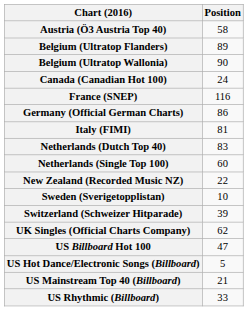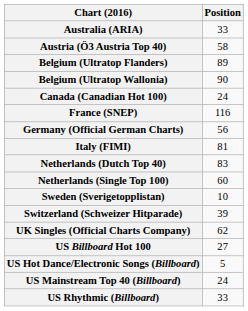 <table class="wikitable plainrowheaders sortable" style="text-align:center">
 <tr>
 <th>Chart (2016)</th>
 <th>Position</th>
+</tr>
+<tr>
+<th scope="row">Australia (ARIA)</th>
+<td>33</td>
 </tr>
 <tr>
 <th scope="row">Austria (Ö3 Austria Top 40)</th>
 <td>58</td>
 </tr>
 <tr>
 <th scope="row">Belgium (Ultratop Flanders)</th>
 <td>89</td>
 </tr>
 <tr>
 <th scope="row">Belgium (Ultratop Wallonia)</th>
 <td>90</td>
 </tr>
 <tr>
 <th scope="row">Canada (Canadian Hot 100)</th>
 <td>24</td>
 </tr>
 <tr>
 <th scope="row">France (SNEP)</th>
 <td>116</td>
 </tr>
 <tr>
 <th scope="row">Germany (Official German Charts)</th>
-<td>86</td>
+<td>56</td>
 </tr>
 <tr>
 <th scope="row">Italy (FIMI)</th>
 <td>81</td>
 </tr>
 <tr>
 <th scope="row">Netherlands (Dutch Top 40)</th>
 <td>83</td>
 </tr>
 <tr>
 <th scope="row">Netherlands (Single Top 100)</th>
 <td>60</td>
-</tr>
-<tr>
-<th scope="row">New Zealand (Recorded Music NZ)</th>
-<td>22</td>
 </tr>
 <tr>
 <th scope="row">Sweden (Sverigetopplistan)</th>
 <td>10</td>
 </tr>
 <tr>
 <th scope="row">Switzerland (Schweizer Hitparade)</th>
 <td>39</td>
 </tr>
 <tr>
 <th scope="row">UK Singles (Official Charts Company)</th>
 <td>62</td>
 </tr>
 <tr>
 <th scope="row">US <em>Billboard</em> Hot 100</th>
-<td>47</td>
+<td>27</td>
 </tr>
 <tr>
 <th scope="row">US Hot Dance/Electronic Songs (<em>Billboard</em>)</th>
 <td>5</td>
 </tr>
 <tr>
 <th scope="row">US Mainstream Top 40 (<em>Billboard</em>)</th>
-<td>21</td>
+<td>24</td>
 </tr>
 <tr>
 <th scope="row">US Rhythmic (<em>Billboard</em>)</th>
 <td>33</td>
 </tr>
 </table>
